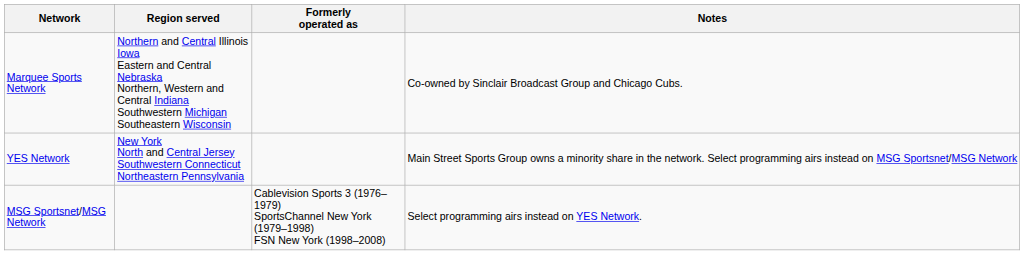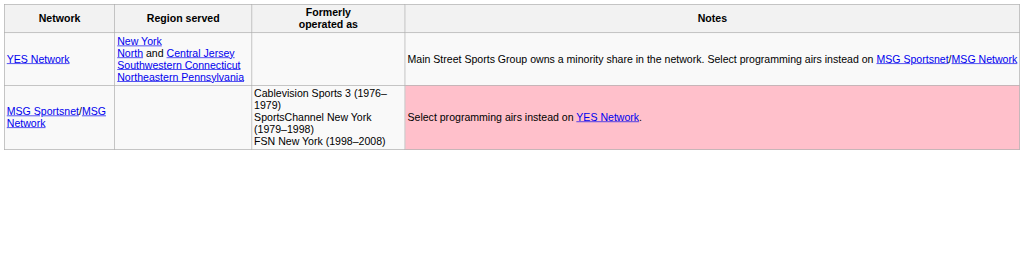 <table class="wikitable">
 <tr style="text-align:center;">
 <th style="width:160px;">Network</th>
 <th style="width:200px;">Region served</th>
 <th style="width:225px;">Formerly<br>operated as</th>
 <th>Notes</th>
-</tr>
-<tr>
-<td><a href='#'>Marquee Sports Network</a></td>
-<td><a href='#'>Northern</a> and <a href='#'>Central</a> Illinois<br><a href='#'>Iowa</a><br>Eastern and Central <a href='#'>Nebraska</a><br>Northern, Western and Central <a href='#'>Indiana</a><br>Southwestern <a href='#'>Michigan</a><br>Southeastern <a href='#'>Wisconsin</a></td>
-<td></td>
-<td>Co-owned by Sinclair Broadcast Group and Chicago Cubs.</td>
 </tr>
 <tr>
 <td><a href='#'>YES Network</a></td>
 <td><a href='#'>New York</a><br><a href='#'>North</a> and <a href='#'>Central Jersey</a><br><a href='#'>Southwestern Connecticut</a><br><a href='#'>Northeastern Pennsylvania</a></td>
 <td></td>
 <td>Main Street Sports Group owns a minority share in the network. Select programming airs instead on <a href='#'>MSG Sportsnet</a>/<a href='#'>MSG Network</a></td>
 </tr>
 <tr>
 <td><a href='#'>MSG Sportsnet</a>/<a href='#'>MSG Network</a></td>
 <td></td>
 <td>Cablevision Sports 3 (1976–1979)<br>SportsChannel New York (1979–1998)<br>FSN New York (1998–2008)</td>
-<td>Select programming airs instead on <a href='#'>YES Network</a>.</td>
+<td style="background: pink;">Select programming airs instead on <a href='#'>YES Network</a>.</td>
 </tr>
 </table>
